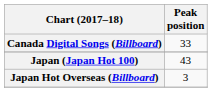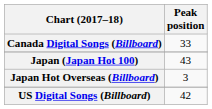 <table class="wikitable sortable plainrowheaders" style="text-align:center">
 <tr>
 <th scope="col">Chart (2017–18)</th>
 <th scope="col">Peak<br> position</th>
 </tr>
 <tr>
 <th scope="row">Canada <a href='#'>Digital Songs</a> (<em><a href='#'>Billboard</a></em>)</th>
 <td>33</td>
 </tr>
 <tr>
 </tr>
 <tr>
 <th scope="row">Japan (<a href='#'>Japan Hot 100</a>)</th>
 <td>43</td>
 </tr>
 <tr>
 <th scope="row">Japan Hot Overseas (<em><a href='#'>Billboard</a></em>)</th>
 <td>3</td>
 </tr>
 <tr>
 </tr>
 <tr>
 </tr>
 <tr>
 </tr>
+<tr>
+<th scope="row">US <a href='#'>Digital Songs</a> (<em>Billboard</em>)</th>
+<td>42</td>
+</tr>
 </table>
